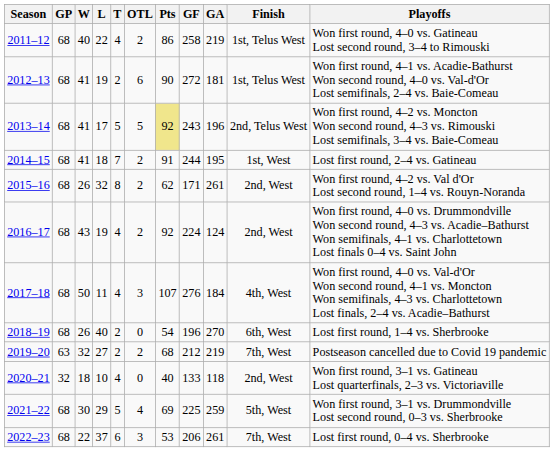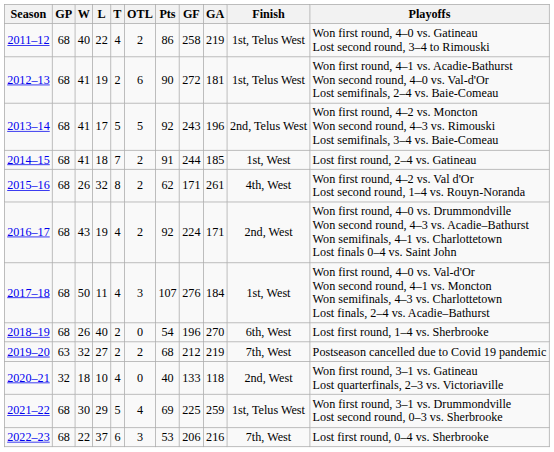 <table class="wikitable" style="text-align:center">
 <tr>
 <th>Season</th>
 <th>GP</th>
 <th>W</th>
 <th>L</th>
 <th>T</th>
 <th>OTL</th>
 <th>Pts</th>
 <th>GF</th>
 <th>GA</th>
 <th>Finish</th>
 <th>Playoffs</th>
 </tr>
 <tr>
 <td><a href='#'>2011–12</a></td>
 <td>68</td>
 <td>40</td>
 <td>22</td>
 <td>4</td>
 <td>2</td>
 <td>86</td>
 <td>258</td>
 <td>219</td>
 <td>1st, Telus West</td>
 <td align="left">Won first round, 4–0 vs. Gatineau<br> Lost second round, 3–4 to Rimouski</td>
 </tr>
 <tr>
 <td><a href='#'>2012–13</a></td>
 <td>68</td>
 <td>41</td>
 <td>19</td>
 <td>2</td>
 <td>6</td>
 <td>90</td>
 <td>272</td>
 <td>181</td>
 <td>1st, Telus West</td>
 <td align="left">Won first round, 4–1 vs. Acadie-Bathurst<br>Won second round, 4–0 vs. Val-d'Or<br> Lost semifinals, 2–4 vs. Baie-Comeau</td>
 </tr>
 <tr>
 <td><a href='#'>2013–14</a></td>
 <td>68</td>
 <td>41</td>
 <td>17</td>
 <td>5</td>
 <td>5</td>
-<td style="background: khaki;">92</td>
+<td>92</td>
 <td>243</td>
 <td>196</td>
 <td>2nd, Telus West</td>
 <td align="left">Won first round, 4–2 vs. Moncton <br> Won second round, 4–3 vs. Rimouski <br> Lost semifinals, 3–4 vs. Baie-Comeau</td>
 </tr>
 <tr>
 <td><a href='#'>2014–15</a></td>
 <td>68</td>
 <td>41</td>
 <td>18</td>
 <td>7</td>
 <td>2</td>
 <td>91</td>
 <td>244</td>
-<td>195</td>
+<td>185</td>
 <td>1st, West</td>
 <td align="left">Lost first round, 2–4 vs. Gatineau</td>
 </tr>
 <tr>
 <td><a href='#'>2015–16</a></td>
 <td>68</td>
 <td>26</td>
 <td>32</td>
 <td>8</td>
 <td>2</td>
 <td>62</td>
 <td>171</td>
 <td>261</td>
-<td>2nd, West</td>
+<td>4th, West</td>
 <td align="left">Won first round, 4–2 vs. Val d'Or<br> Lost second round, 1–4 vs. Rouyn-Noranda</td>
 </tr>
 <tr>
 <td><a href='#'>2016–17</a></td>
 <td>68</td>
 <td>43</td>
 <td>19</td>
 <td>4</td>
 <td>2</td>
 <td>92</td>
 <td>224</td>
-<td>124</td>
+<td>171</td>
 <td>2nd, West</td>
 <td align="left">Won first round, 4–0 vs. Drummondville<br> Won second round, 4–3 vs. Acadie–Bathurst<br> Won semifinals, 4–1 vs. Charlottetown<br> Lost finals 0–4 vs. Saint John</td>
 </tr>
 <tr>
 <td><a href='#'>2017–18</a></td>
 <td>68</td>
 <td>50</td>
 <td>11</td>
 <td>4</td>
 <td>3</td>
 <td>107</td>
 <td>276</td>
 <td>184</td>
-<td>4th, West</td>
+<td>1st, West</td>
 <td align="left">Won first round, 4–0 vs. Val-d'Or<br> Won second round, 4–1 vs. Moncton<br> Won semifinals, 4–3 vs. Charlottetown<br> Lost finals, 2–4 vs. Acadie–Bathurst</td>
 </tr>
 <tr>
 <td><a href='#'>2018–19</a></td>
 <td>68</td>
 <td>26</td>
 <td>40</td>
 <td>2</td>
 <td>0</td>
 <td>54</td>
 <td>196</td>
 <td>270</td>
 <td>6th, West</td>
 <td align="left">Lost first round, 1–4 vs. Sherbrooke</td>
 </tr>
 <tr>
 <td><a href='#'>2019–20</a></td>
 <td>63</td>
 <td>32</td>
 <td>27</td>
 <td>2</td>
 <td>2</td>
 <td>68</td>
 <td>212</td>
 <td>219</td>
 <td>7th, West</td>
 <td align="left">Postseason cancelled due to Covid 19 pandemic</td>
 </tr>
 <tr>
 <td><a href='#'>2020–21</a></td>
 <td>32</td>
 <td>18</td>
 <td>10</td>
 <td>4</td>
 <td>0</td>
 <td>40</td>
 <td>133</td>
 <td>118</td>
 <td>2nd, West</td>
 <td align="left">Won first round, 3–1 vs. Gatineau<br>Lost   quarterfinals, 2–3 vs. Victoriaville</td>
 </tr>
 <tr>
 <td><a href='#'>2021–22</a></td>
 <td>68</td>
 <td>30</td>
 <td>29</td>
 <td>5</td>
 <td>4</td>
 <td>69</td>
 <td>225</td>
 <td>259</td>
-<td>5th, West</td>
+<td>1st, Telus West</td>
 <td align="left">Won first round, 3–1 vs. Drummondville<br>Lost second round, 0–3 vs. Sherbrooke</td>
 </tr>
 <tr>
 <td><a href='#'>2022–23</a></td>
 <td>68</td>
 <td>22</td>
 <td>37</td>
 <td>6</td>
 <td>3</td>
 <td>53</td>
 <td>206</td>
-<td>261</td>
+<td>216</td>
 <td>7th, West</td>
 <td align="left">Lost first round, 0–4 vs. Sherbrooke</td>
 </tr>
 </table>
